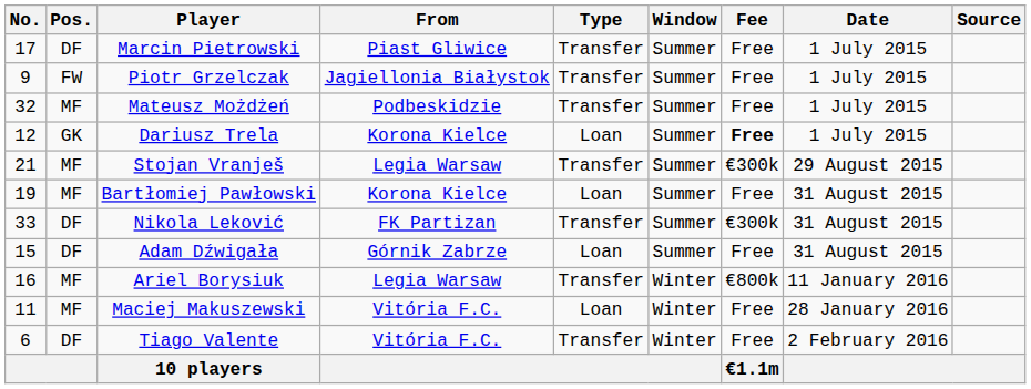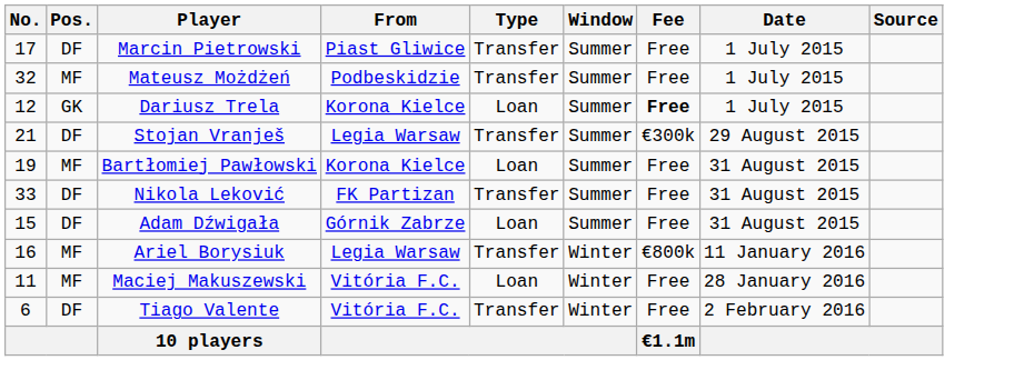 <table class="wikitable" style="text-align: center">
 <tr>
 <th>No.</th>
 <th>Pos.</th>
 <th>Player</th>
 <th>From</th>
 <th>Type</th>
 <th>Window</th>
 <th>Fee</th>
 <th>Date</th>
 <th>Source</th>
 </tr>
 <tr>
 <td>17</td>
 <td>DF</td>
 <td><a href='#'>Marcin Pietrowski</a></td>
 <td><a href='#'>Piast Gliwice</a></td>
-<td>Transfer</td>
-<td>Summer</td>
-<td>Free</td>
-<td>1 July 2015</td>
-<td></td>
-</tr>
-<tr>
-<td>9</td>
-<td>FW</td>
-<td><a href='#'>Piotr Grzelczak</a></td>
-<td><a href='#'>Jagiellonia Białystok</a></td>
 <td>Transfer</td>
 <td>Summer</td>
 <td>Free</td>
 <td>1 July 2015</td>
 <td></td>
 </tr>
 <tr>
 <td>32</td>
 <td>MF</td>
 <td><a href='#'>Mateusz Możdżeń</a></td>
 <td><a href='#'>Podbeskidzie</a></td>
 <td>Transfer</td>
 <td>Summer</td>
 <td>Free</td>
 <td>1 July 2015</td>
 <td></td>
 </tr>
 <tr>
 <td>12</td>
 <td>GK</td>
 <td><a href='#'>Dariusz Trela</a></td>
 <td><a href='#'>Korona Kielce</a></td>
 <td>Loan</td>
 <td>Summer</td>
 <td><strong>Free</strong></td>
 <td>1 July 2015</td>
 <td></td>
 </tr>
 <tr>
 <td>21</td>
-<td>MF</td>
+<td>DF</td>
 <td><a href='#'>Stojan Vranješ</a></td>
 <td><a href='#'>Legia Warsaw</a></td>
 <td>Transfer</td>
 <td>Summer</td>
 <td>€300k</td>
 <td>29 August 2015</td>
 <td></td>
 </tr>
 <tr>
 <td>19</td>
 <td>MF</td>
 <td><a href='#'>Bartłomiej Pawłowski</a></td>
 <td><a href='#'>Korona Kielce</a></td>
 <td>Loan</td>
 <td>Summer</td>
 <td>Free</td>
 <td>31 August 2015</td>
 <td></td>
 </tr>
 <tr>
 <td>33</td>
 <td>DF</td>
 <td><a href='#'>Nikola Leković</a></td>
 <td><a href='#'>FK Partizan</a></td>
 <td>Transfer</td>
 <td>Summer</td>
-<td>€300k</td>
+<td>Free</td>
 <td>31 August 2015</td>
 <td></td>
 </tr>
 <tr>
 <td>15</td>
 <td>DF</td>
 <td><a href='#'>Adam Dźwigała</a></td>
 <td><a href='#'>Górnik Zabrze</a></td>
 <td>Loan</td>
 <td>Summer</td>
 <td>Free</td>
 <td>31 August 2015</td>
 <td></td>
 </tr>
 <tr>
 <td>16</td>
 <td>MF</td>
 <td><a href='#'>Ariel Borysiuk</a></td>
 <td><a href='#'>Legia Warsaw</a></td>
 <td>Transfer</td>
 <td>Winter</td>
 <td>€800k</td>
 <td>11 January 2016</td>
 <td></td>
 </tr>
 <tr>
 <td>11</td>
 <td>MF</td>
 <td><a href='#'>Maciej Makuszewski</a></td>
 <td><a href='#'>Vitória F.C.</a></td>
 <td>Loan</td>
 <td>Winter</td>
 <td>Free</td>
 <td>28 January 2016</td>
 <td></td>
 </tr>
 <tr>
 <td>6</td>
 <td>DF</td>
 <td><a href='#'>Tiago Valente</a></td>
 <td><a href='#'>Vitória F.C.</a></td>
 <td>Transfer</td>
 <td>Winter</td>
 <td>Free</td>
 <td>2 February 2016</td>
 <td></td>
 </tr>
 <tr>
 <th colspan=2></th>
 <th>10 players</th>
 <th colspan=3></th>
 <th>€1.1m</th>
 <th colspan=2></th>
 </tr>
 </table>
